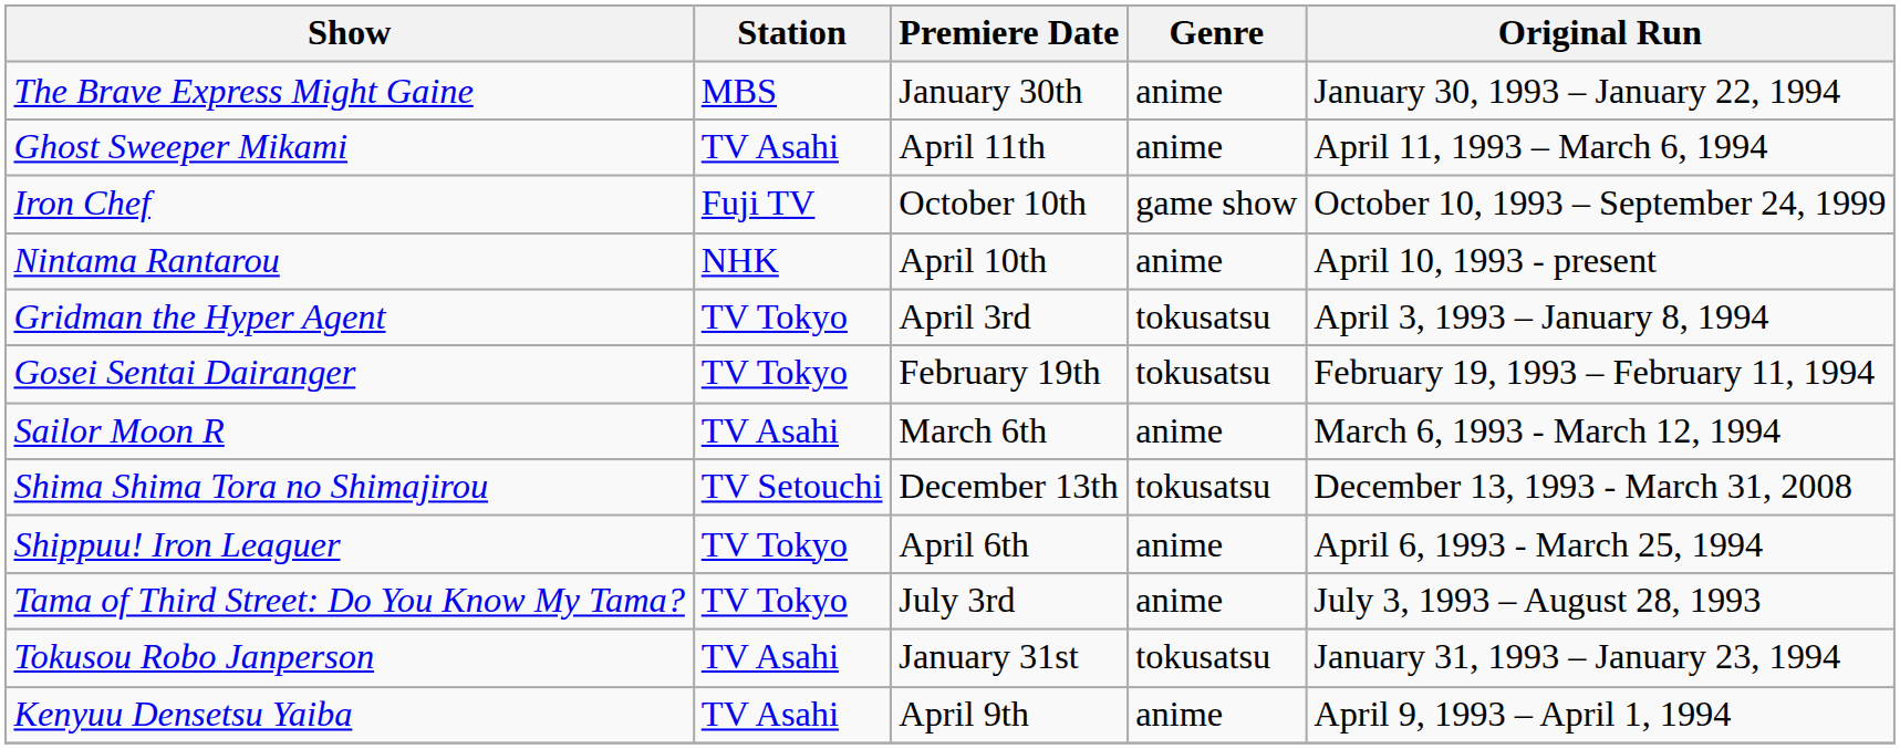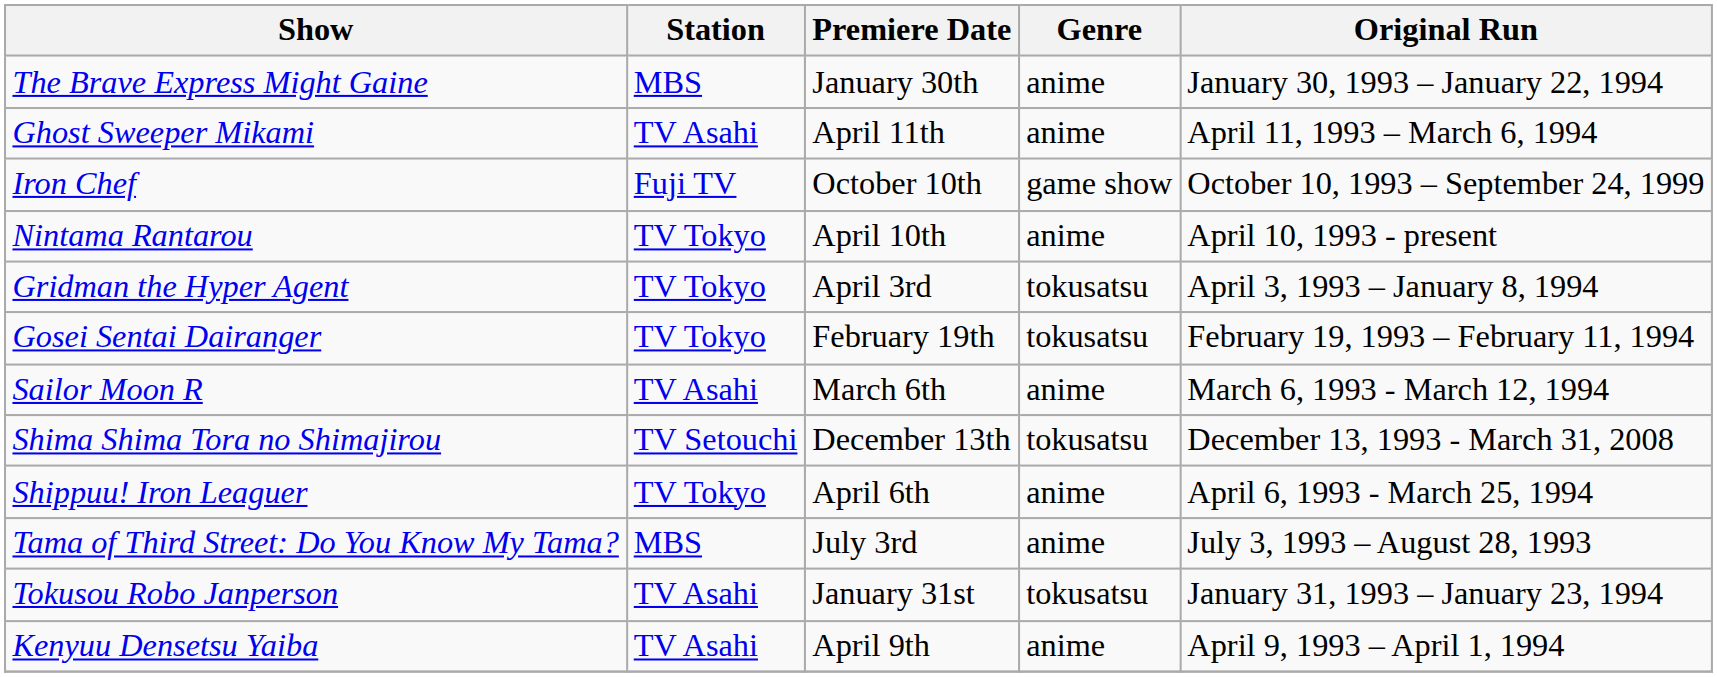 <table class="wikitable sortable">
 <tr>
 <th>Show</th>
 <th>Station</th>
 <th>Premiere Date</th>
 <th>Genre</th>
 <th>Original Run</th>
 </tr>
 <tr>
 <td><em><a href='#'>The Brave Express Might Gaine</a></em></td>
 <td><a href='#'>MBS</a></td>
 <td>January 30th</td>
 <td>anime</td>
 <td>January 30, 1993 – January 22, 1994</td>
 </tr>
 <tr>
 <td><em><a href='#'>Ghost Sweeper Mikami</a></em></td>
 <td><a href='#'>TV Asahi</a></td>
 <td>April 11th</td>
 <td>anime</td>
 <td>April 11, 1993 – March 6, 1994</td>
 </tr>
 <tr>
 <td><em><a href='#'>Iron Chef</a></em></td>
 <td><a href='#'>Fuji TV</a></td>
 <td>October 10th</td>
 <td>game show</td>
 <td>October 10, 1993 – September 24, 1999</td>
 </tr>
 <tr>
 <td><em><a href='#'>Nintama Rantarou</a></em></td>
-<td><a href='#'>NHK</a></td>
+<td><a href='#'>TV Tokyo</a></td>
 <td>April 10th</td>
 <td>anime</td>
 <td>April 10, 1993 - present</td>
 </tr>
 <tr>
 <td><em><a href='#'>Gridman the Hyper Agent</a></em></td>
 <td><a href='#'>TV Tokyo</a></td>
 <td>April 3rd</td>
 <td>tokusatsu</td>
 <td>April 3, 1993 – January 8, 1994</td>
 </tr>
 <tr>
 <td><em><a href='#'>Gosei Sentai Dairanger</a></em></td>
 <td><a href='#'>TV Tokyo</a></td>
 <td>February 19th</td>
 <td>tokusatsu</td>
 <td>February 19, 1993 – February 11, 1994</td>
 </tr>
 <tr>
 <td><em><a href='#'>Sailor Moon R</a></em></td>
 <td><a href='#'>TV Asahi</a></td>
 <td>March 6th</td>
 <td>anime</td>
 <td>March 6, 1993 - March 12, 1994</td>
 </tr>
 <tr>
 <td><em><a href='#'>Shima Shima Tora no Shimajirou</a></em></td>
 <td><a href='#'>TV Setouchi</a></td>
 <td>December 13th</td>
 <td>tokusatsu</td>
 <td>December 13, 1993 - March 31, 2008</td>
 </tr>
 <tr>
 <td><em><a href='#'>Shippuu! Iron Leaguer</a></em></td>
 <td><a href='#'>TV Tokyo</a></td>
 <td>April 6th</td>
 <td>anime</td>
 <td>April 6, 1993 - March 25, 1994</td>
 </tr>
 <tr>
 <td><em><a href='#'>Tama of Third Street: Do You Know My Tama?</a></em></td>
-<td><a href='#'>TV Tokyo</a></td>
+<td><a href='#'>MBS</a></td>
 <td>July 3rd</td>
 <td>anime</td>
 <td>July 3, 1993 – August 28, 1993</td>
 </tr>
 <tr>
 <td><em><a href='#'>Tokusou Robo Janperson</a></em></td>
 <td><a href='#'>TV Asahi</a></td>
 <td>January 31st</td>
 <td>tokusatsu</td>
 <td>January 31, 1993 – January 23, 1994</td>
 </tr>
 <tr>
 <td><em><a href='#'>Kenyuu Densetsu Yaiba</a></em></td>
 <td><a href='#'>TV Asahi</a></td>
 <td>April 9th</td>
 <td>anime</td>
 <td>April 9, 1993 – April 1, 1994</td>
 </tr>
 <tr>
 </tr>
 </table>
